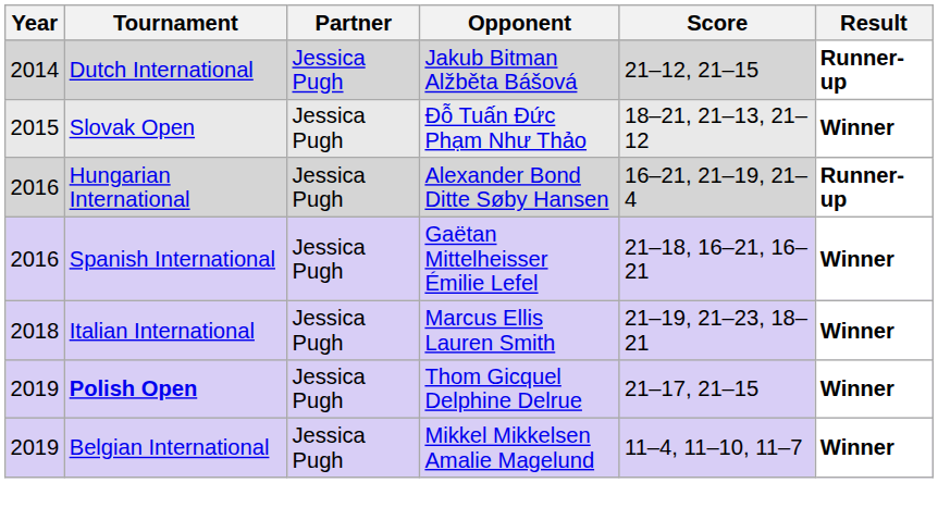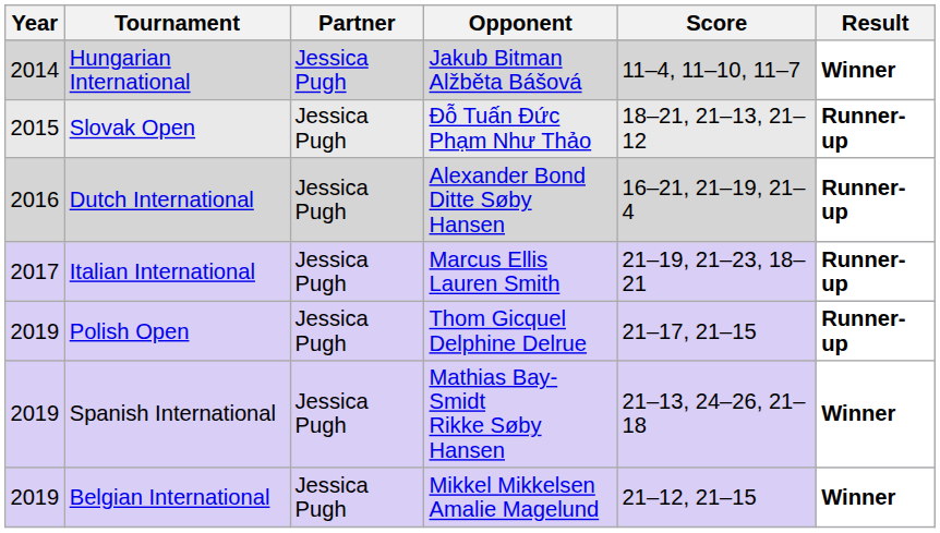 <table class="sortable wikitable" style="font-size: 90%;">
 <tr>
 <th>Year</th>
 <th>Tournament</th>
 <th>Partner</th>
 <th>Opponent</th>
 <th>Score</th>
 <th>Result</th>
 </tr>
 <tr style="background:#D5D5D5">
 <td align="center">2014</td>
-<td align="left"><a href='#'>Dutch International</a></td>
+<td align="left"><a href='#'>Hungarian International</a></td>
 <td align="left"> <a href='#'>Jessica Pugh</a></td>
 <td align="left"> <a href='#'>Jakub Bitman</a><br> <a href='#'>Alžběta Bášová</a></td>
-<td align="left">21–12, 21–15</td>
-<td style="text-align:left; background:white"> <strong>Runner-up</strong></td>
+<td align="left">11–4, 11–10, 11–7</td>
+<td style="text-align:left; background:white"> <strong>Winner</strong></td>
 </tr>
 <tr style="background:#E9E9E9">
 <td align="center">2015</td>
 <td align="left"><a href='#'>Slovak Open</a></td>
 <td align="left"> Jessica Pugh</td>
 <td align="left"> <a href='#'>Đỗ Tuấn Đức</a><br> <a href='#'>Phạm Như Thảo</a></td>
 <td align="left">18–21, 21–13, 21–12</td>
-<td style="text-align:left; background:white"> <strong>Winner</strong></td>
+<td style="text-align:left; background:white"> <strong>Runner-up</strong></td>
 </tr>
 <tr style="background:#D5D5D5">
 <td align="center">2016</td>
-<td align="left"><a href='#'>Hungarian International</a></td>
+<td align="left"><a href='#'>Dutch International</a></td>
 <td align="left"> Jessica Pugh</td>
 <td align="left"> <a href='#'>Alexander Bond</a><br> <a href='#'>Ditte Søby Hansen</a></td>
 <td align="left">16–21, 21–19, 21–4</td>
 <td style="text-align:left; background:white"> <strong>Runner-up</strong></td>
 </tr>
 <tr style="background:#D8CEF6">
-<td align="center">2016</td>
-<td align="left"><a href='#'>Spanish International</a></td>
-<td align="left"> Jessica Pugh</td>
-<td align="left"> <a href='#'>Gaëtan Mittelheisser</a><br> <a href='#'>Émilie Lefel</a></td>
-<td align="left">21–18, 16–21, 16–21</td>
-<td style="text-align:left; background:white"> <strong>Winner</strong></td>
-</tr>
-<tr style="background:#D8CEF6">
-<td align="center">2018</td>
+<td align="center">2017</td>
 <td align="left"><a href='#'>Italian International</a></td>
 <td align="left"> Jessica Pugh</td>
 <td align="left"> <a href='#'>Marcus Ellis</a><br> <a href='#'>Lauren Smith</a></td>
 <td align="left">21–19, 21–23, 18–21</td>
-<td style="text-align:left; background:white"> <strong>Winner</strong></td>
+<td style="text-align:left; background:white"> <strong>Runner-up</strong></td>
 </tr>
 <tr style="background:#D8CEF6">
 <td align="center">2019</td>
-<td align="left"><strong><a href='#'>Polish Open</a></strong></td>
+<td align="left"><a href='#'>Polish Open</a></td>
 <td align="left"> Jessica Pugh</td>
 <td align="left"> <a href='#'>Thom Gicquel</a><br> <a href='#'>Delphine Delrue</a></td>
 <td align="left">21–17, 21–15</td>
+<td style="text-align:left; background:white"> <strong>Runner-up</strong></td>
+</tr>
+<tr style="background:#D8CEF6">
+<td align="center">2019</td>
+<td align="left">Spanish International</td>
+<td align="left"> Jessica Pugh</td>
+<td align="left"> <a href='#'>Mathias Bay-Smidt</a><br> <a href='#'>Rikke Søby Hansen</a></td>
+<td align="left">21–13, 24–26, 21–18</td>
 <td style="text-align:left; background:white"> <strong>Winner</strong></td>
 </tr>
 <tr style="background:#D8CEF6">
 <td align="center">2019</td>
 <td align="left"><a href='#'>Belgian International</a></td>
 <td align="left"> Jessica Pugh</td>
 <td align="left"> <a href='#'>Mikkel Mikkelsen</a><br> <a href='#'>Amalie Magelund</a></td>
-<td align="left">11–4, 11–10, 11–7</td>
+<td align="left">21–12, 21–15</td>
 <td style="text-align:left; background:white"> <strong>Winner</strong></td>
 </tr>
 </table>
